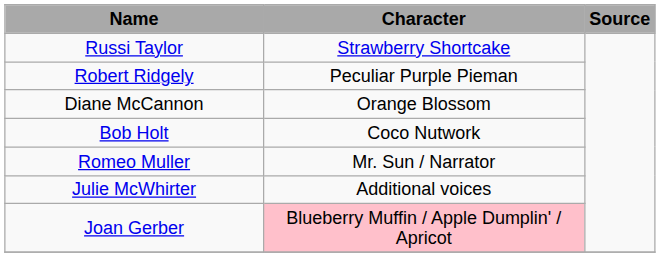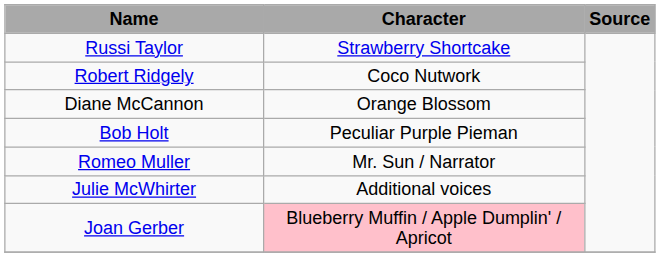 <table class="wikitable" style="font-size:90%; text-align:center; margin: 5px;">
 <tr>
 <th style="background:darkGrey; width:200px;">Name</th>
 <th style="background:darkGrey; width:250px;">Character</th>
 <th style="background:darkGrey; width:50px;">Source</th>
 </tr>
 <tr>
 <td><a href='#'>Russi Taylor</a></td>
 <td><a href='#'>Strawberry Shortcake</a></td>
 <td rowspan="7"></td>
 </tr>
 <tr>
 <td><a href='#'>Robert Ridgely</a></td>
-<td>Peculiar Purple Pieman</td>
+<td>Coco Nutwork</td>
 </tr>
 <tr>
 <td>Diane McCannon</td>
 <td>Orange Blossom</td>
 </tr>
 <tr>
 <td><a href='#'>Bob Holt</a></td>
-<td>Coco Nutwork</td>
+<td>Peculiar Purple Pieman</td>
 </tr>
 <tr>
 <td><a href='#'>Romeo Muller</a></td>
 <td>Mr. Sun / Narrator</td>
 </tr>
 <tr>
 <td><a href='#'>Julie McWhirter</a></td>
 <td>Additional voices</td>
 </tr>
 <tr>
 <td><a href='#'>Joan Gerber</a></td>
 <td style="background: pink;">Blueberry Muffin / Apple Dumplin' / Apricot</td>
 </tr>
 <tr>
 </tr>
 </table>
